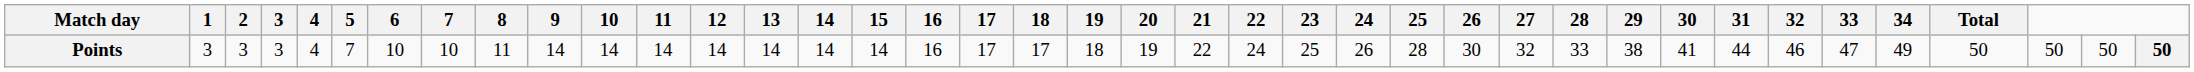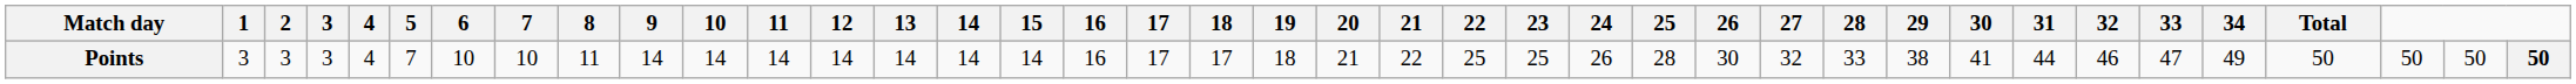 <table class="wikitable" style="width:100%; font-size:85%;">
 <tr valign=top>
 <th align=center>Match day</th>
 <th align=center>1</th>
 <th align=center>2</th>
 <th align=center>3</th>
 <th align=center>4</th>
 <th align=center>5</th>
 <th align=center>6</th>
 <th align=center>7</th>
 <th align=center>8</th>
 <th align=center>9</th>
 <th align=center>10</th>
 <th align=center>11</th>
 <th align=center>12</th>
 <th align=center>13</th>
 <th align=center>14</th>
 <th align=center>15</th>
 <th align=center>16</th>
 <th align=center>17</th>
 <th align=center>18</th>
 <th align=center>19</th>
 <th align=center>20</th>
 <th align=center>21</th>
 <th align=center>22</th>
 <th align=center>23</th>
 <th align=center>24</th>
 <th align=center>25</th>
 <th align=center>26</th>
 <th align=center>27</th>
 <th align=center>28</th>
 <th align=center>29</th>
 <th align=center>30</th>
 <th align=center>31</th>
 <th align=center>32</th>
 <th align=center>33</th>
 <th align=center>34</th>
 <th align=center><strong>Total</strong></th>
 </tr>
 <tr>
 <th align=center>Points</th>
 <td align=center>3</td>
 <td align=center>3</td>
 <td align=center>3</td>
 <td align=center>4</td>
 <td align=center>7</td>
 <td align=center>10</td>
 <td align=center>10</td>
 <td align=center>11</td>
 <td align=center>14</td>
 <td align=center>14</td>
 <td align=center>14</td>
 <td align=center>14</td>
 <td align=center>14</td>
 <td align=center>14</td>
 <td align=center>14</td>
 <td align=center>16</td>
 <td align=center>17</td>
 <td align=center>17</td>
 <td align=center>18</td>
-<td align=center>19</td>
+<td align=center>21</td>
 <td align=center>22</td>
-<td align=center>24</td>
+<td align=center>25</td>
 <td align=center>25</td>
 <td align=center>26</td>
 <td align=center>28</td>
 <td align=center>30</td>
 <td align=center>32</td>
 <td align=center>33</td>
 <td align=center>38</td>
 <td align=center>41</td>
 <td align=center>44</td>
 <td align=center>46</td>
 <td align=center>47</td>
 <td align=center>49</td>
 <td align=center>50</td>
 <td align=center>50</td>
 <td align=center>50</td>
 <th align=center><strong>50</strong></th>
 </tr>
 </table>
